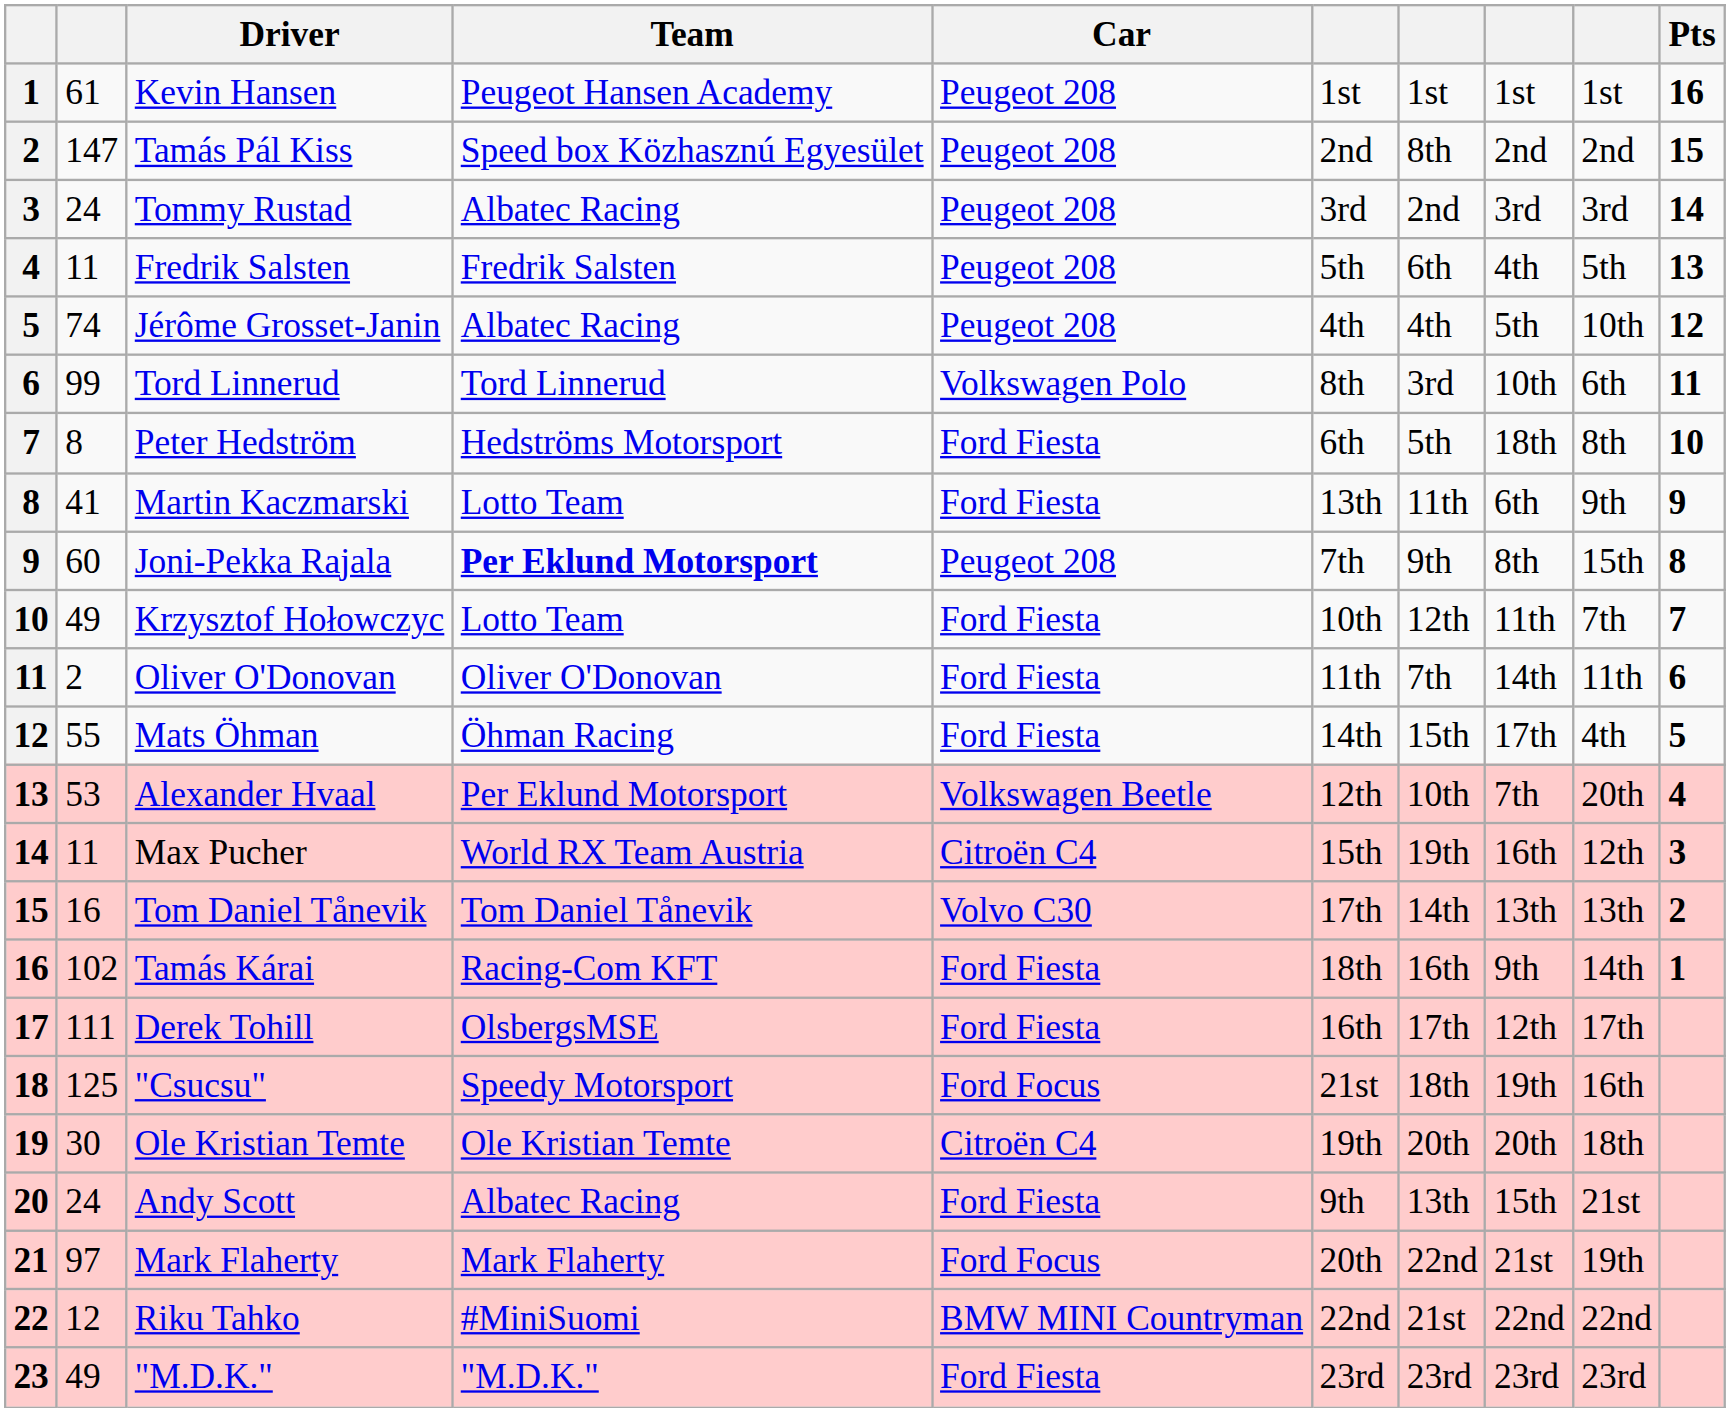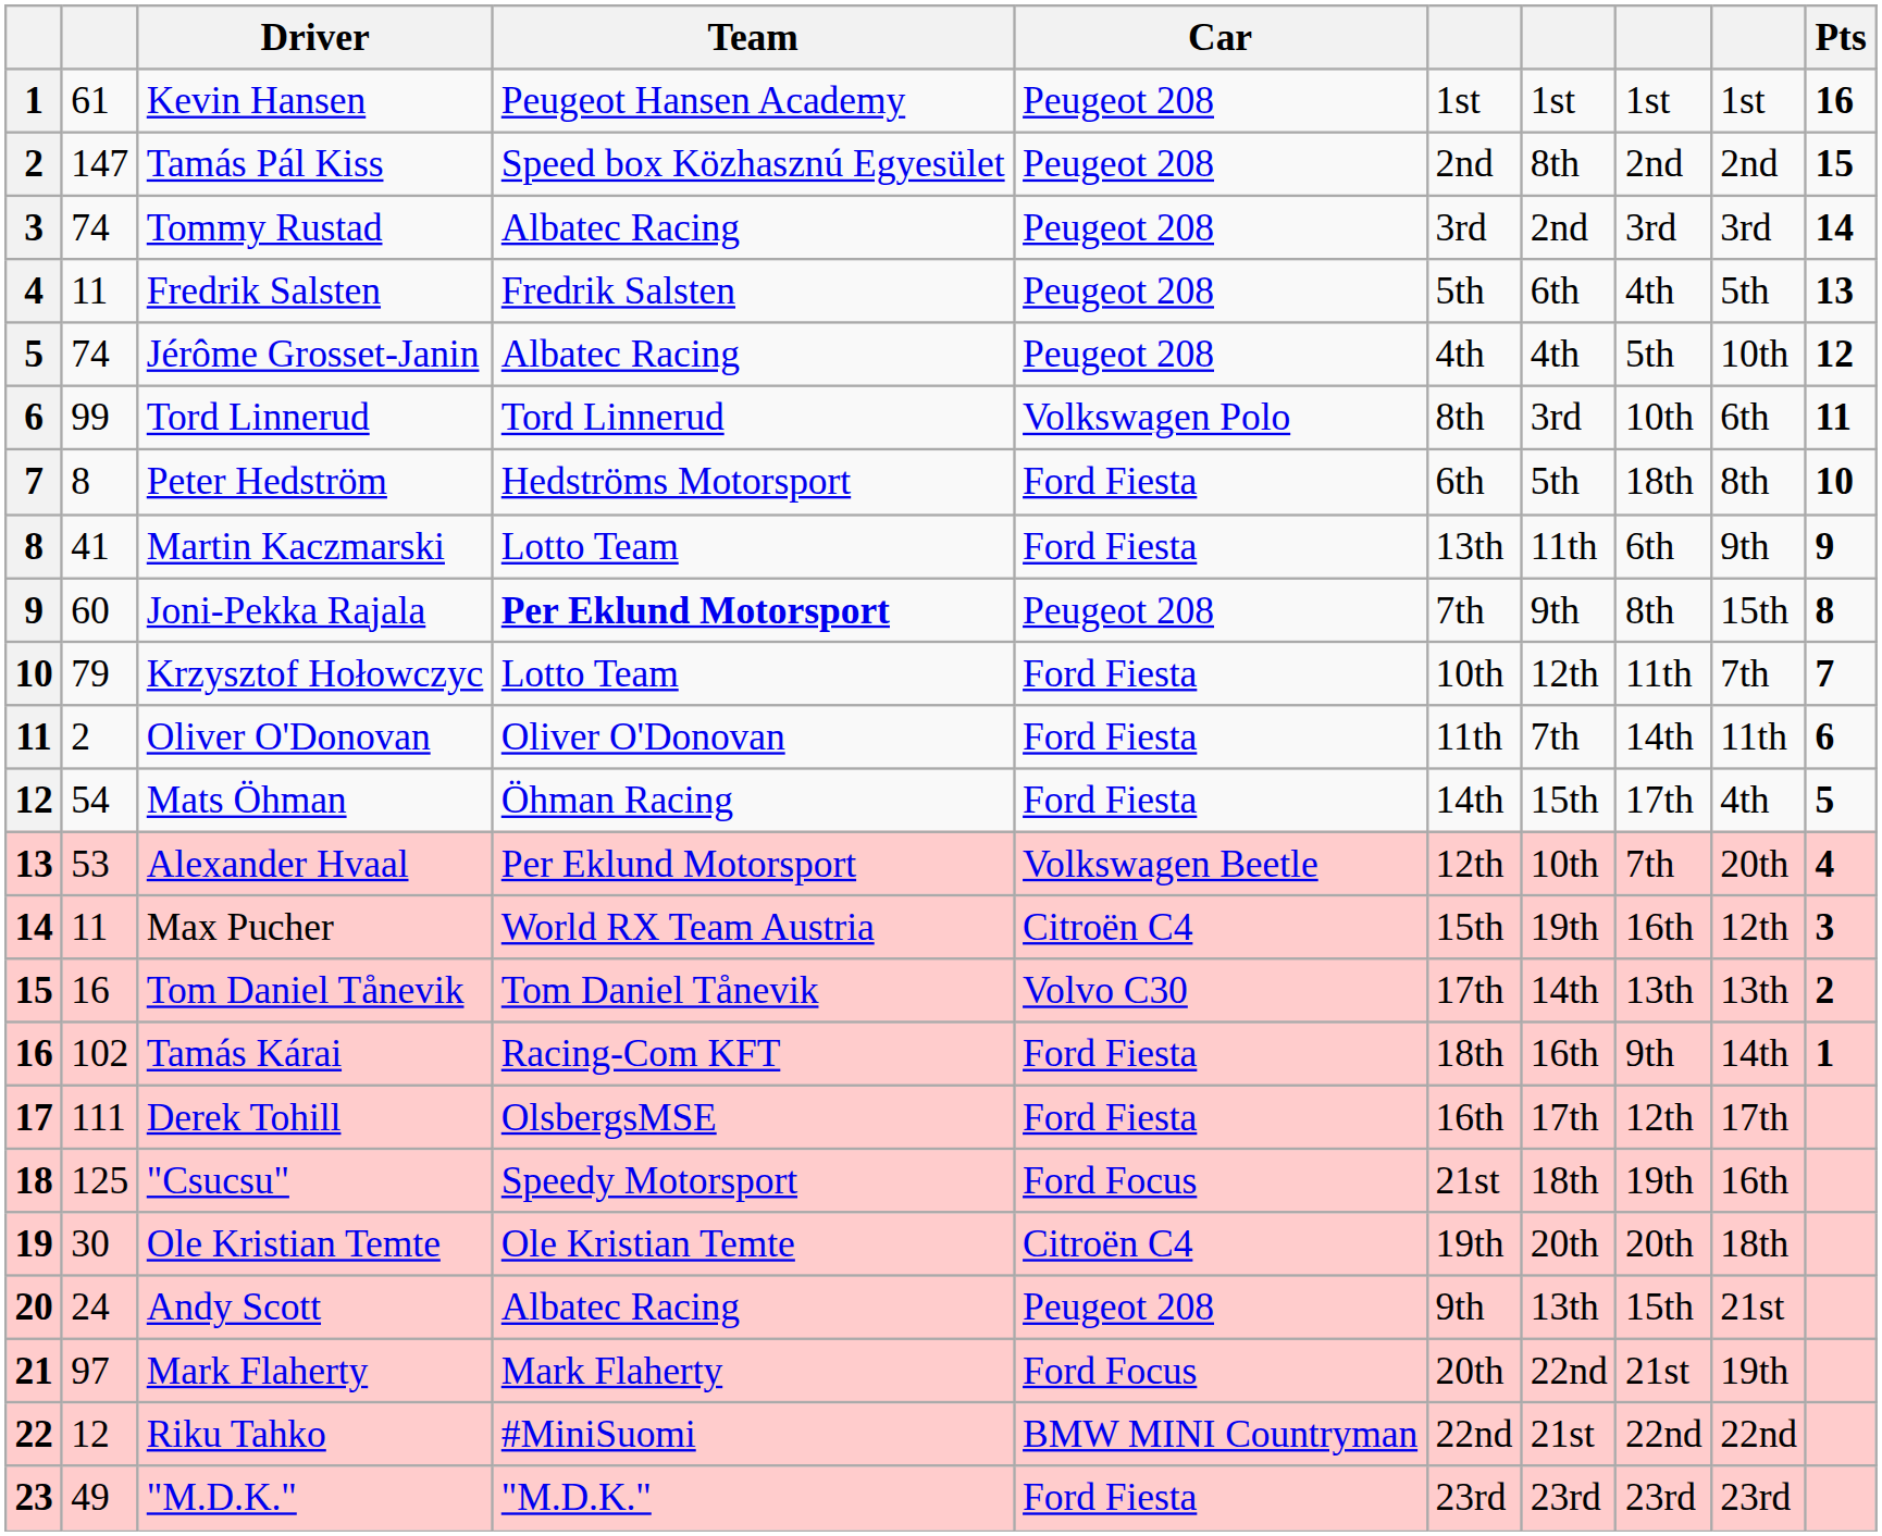 <table class=wikitable style="font-size:95%">
 <tr>
 <th></th>
 <th></th>
 <th>Driver</th>
 <th>Team</th>
 <th>Car</th>
 <th></th>
 <th></th>
 <th></th>
 <th></th>
 <th>Pts</th>
 </tr>
 <tr>
 <th>1</th>
 <td>61</td>
 <td> <a href='#'>Kevin Hansen</a></td>
 <td><a href='#'>Peugeot Hansen Academy</a></td>
 <td><a href='#'>Peugeot 208</a></td>
 <td>1st</td>
 <td>1st</td>
 <td>1st</td>
 <td>1st</td>
 <td><strong>16</strong></td>
 </tr>
 <tr>
 <th>2</th>
 <td>147</td>
 <td> <a href='#'>Tamás Pál Kiss</a></td>
 <td><a href='#'>Speed box Közhasznú Egyesület</a></td>
 <td><a href='#'>Peugeot 208</a></td>
 <td>2nd</td>
 <td>8th</td>
 <td>2nd</td>
 <td>2nd</td>
 <td><strong>15</strong></td>
 </tr>
 <tr>
 <th>3</th>
-<td>24</td>
+<td>74</td>
 <td> <a href='#'>Tommy Rustad</a></td>
 <td><a href='#'>Albatec Racing</a></td>
 <td><a href='#'>Peugeot 208</a></td>
 <td>3rd</td>
 <td>2nd</td>
 <td>3rd</td>
 <td>3rd</td>
 <td><strong>14</strong></td>
 </tr>
 <tr>
 <th>4</th>
 <td>11</td>
 <td> <a href='#'>Fredrik Salsten</a></td>
 <td><a href='#'>Fredrik Salsten</a></td>
 <td><a href='#'>Peugeot 208</a></td>
 <td>5th</td>
 <td>6th</td>
 <td>4th</td>
 <td>5th</td>
 <td><strong>13</strong></td>
 </tr>
 <tr>
 <th>5</th>
 <td>74</td>
 <td> <a href='#'>Jérôme Grosset-Janin</a></td>
 <td><a href='#'>Albatec Racing</a></td>
 <td><a href='#'>Peugeot 208</a></td>
 <td>4th</td>
 <td>4th</td>
 <td>5th</td>
 <td>10th</td>
 <td><strong>12</strong></td>
 </tr>
 <tr>
 <th>6</th>
 <td>99</td>
 <td> <a href='#'>Tord Linnerud</a></td>
 <td><a href='#'>Tord Linnerud</a></td>
 <td><a href='#'>Volkswagen Polo</a></td>
 <td>8th</td>
 <td>3rd</td>
 <td>10th</td>
 <td>6th</td>
 <td><strong>11</strong></td>
 </tr>
 <tr>
 <th>7</th>
 <td>8</td>
 <td> <a href='#'>Peter Hedström</a></td>
 <td><a href='#'>Hedströms Motorsport</a></td>
 <td><a href='#'>Ford Fiesta</a></td>
 <td>6th</td>
 <td>5th</td>
 <td>18th</td>
 <td>8th</td>
 <td><strong>10</strong></td>
 </tr>
 <tr>
 <th>8</th>
 <td>41</td>
 <td> <a href='#'>Martin Kaczmarski</a></td>
 <td><a href='#'>Lotto Team</a></td>
 <td><a href='#'>Ford Fiesta</a></td>
 <td>13th</td>
 <td>11th</td>
 <td>6th</td>
 <td>9th</td>
 <td><strong>9</strong></td>
 </tr>
 <tr>
 <th>9</th>
 <td>60</td>
 <td> <a href='#'>Joni-Pekka Rajala</a></td>
 <td><strong><a href='#'>Per Eklund Motorsport</a></strong></td>
 <td><a href='#'>Peugeot 208</a></td>
 <td>7th</td>
 <td>9th</td>
 <td>8th</td>
 <td>15th</td>
 <td><strong>8</strong></td>
 </tr>
 <tr>
 <th>10</th>
-<td>49</td>
+<td>79</td>
 <td> <a href='#'>Krzysztof Hołowczyc</a></td>
 <td><a href='#'>Lotto Team</a></td>
 <td><a href='#'>Ford Fiesta</a></td>
 <td>10th</td>
 <td>12th</td>
 <td>11th</td>
 <td>7th</td>
 <td><strong>7</strong></td>
 </tr>
 <tr>
 <th>11</th>
 <td>2</td>
 <td> <a href='#'>Oliver O'Donovan</a></td>
 <td><a href='#'>Oliver O'Donovan</a></td>
 <td><a href='#'>Ford Fiesta</a></td>
 <td>11th</td>
 <td>7th</td>
 <td>14th</td>
 <td>11th</td>
 <td><strong>6</strong></td>
 </tr>
 <tr>
 <th>12</th>
-<td>55</td>
+<td>54</td>
 <td> <a href='#'>Mats Öhman</a></td>
 <td><a href='#'>Öhman Racing</a></td>
 <td><a href='#'>Ford Fiesta</a></td>
 <td>14th</td>
 <td>15th</td>
 <td>17th</td>
 <td>4th</td>
 <td><strong>5</strong></td>
 </tr>
 <tr>
 <th style="background:#ffcccc;">13</th>
 <td style="background:#ffcccc;">53</td>
 <td style="background:#ffcccc;"> <a href='#'>Alexander Hvaal</a></td>
 <td style="background:#ffcccc;"><a href='#'>Per Eklund Motorsport</a></td>
 <td style="background:#ffcccc;"><a href='#'>Volkswagen Beetle</a></td>
 <td style="background:#ffcccc;">12th</td>
 <td style="background:#ffcccc;">10th</td>
 <td style="background:#ffcccc;">7th</td>
 <td style="background:#ffcccc;">20th</td>
 <td style="background:#ffcccc;"><strong>4</strong></td>
 </tr>
 <tr>
 <th style="background:#ffcccc;">14</th>
 <td style="background:#ffcccc;">11</td>
 <td style="background:#ffcccc;"> Max Pucher</td>
 <td style="background:#ffcccc;"><a href='#'>World RX Team Austria</a></td>
 <td style="background:#ffcccc;"><a href='#'>Citroën C4</a></td>
 <td style="background:#ffcccc;">15th</td>
 <td style="background:#ffcccc;">19th</td>
 <td style="background:#ffcccc;">16th</td>
 <td style="background:#ffcccc;">12th</td>
 <td style="background:#ffcccc;"><strong>3</strong></td>
 </tr>
 <tr>
 <th style="background:#ffcccc;">15</th>
 <td style="background:#ffcccc;">16</td>
 <td style="background:#ffcccc;"> <a href='#'>Tom Daniel Tånevik</a></td>
 <td style="background:#ffcccc;"><a href='#'>Tom Daniel Tånevik</a></td>
 <td style="background:#ffcccc;"><a href='#'>Volvo C30</a></td>
 <td style="background:#ffcccc;">17th</td>
 <td style="background:#ffcccc;">14th</td>
 <td style="background:#ffcccc;">13th</td>
 <td style="background:#ffcccc;">13th</td>
 <td style="background:#ffcccc;"><strong>2</strong></td>
 </tr>
 <tr>
 <th style="background:#ffcccc;">16</th>
 <td style="background:#ffcccc;">102</td>
 <td style="background:#ffcccc;"> <a href='#'>Tamás Kárai</a></td>
 <td style="background:#ffcccc;"><a href='#'>Racing-Com KFT</a></td>
 <td style="background:#ffcccc;"><a href='#'>Ford Fiesta</a></td>
 <td style="background:#ffcccc;">18th</td>
 <td style="background:#ffcccc;">16th</td>
 <td style="background:#ffcccc;">9th</td>
 <td style="background:#ffcccc;">14th</td>
 <td style="background:#ffcccc;"><strong>1</strong></td>
 </tr>
 <tr>
 <th style="background:#ffcccc;">17</th>
 <td style="background:#ffcccc;">111</td>
 <td style="background:#ffcccc;"> <a href='#'>Derek Tohill</a></td>
 <td style="background:#ffcccc;"><a href='#'>OlsbergsMSE</a></td>
 <td style="background:#ffcccc;"><a href='#'>Ford Fiesta</a></td>
 <td style="background:#ffcccc;">16th</td>
 <td style="background:#ffcccc;">17th</td>
 <td style="background:#ffcccc;">12th</td>
 <td style="background:#ffcccc;">17th</td>
 <td style="background:#ffcccc;"></td>
 </tr>
 <tr>
 <th style="background:#ffcccc;">18</th>
 <td style="background:#ffcccc;">125</td>
 <td style="background:#ffcccc;"> <a href='#'>"Csucsu"</a></td>
 <td style="background:#ffcccc;"><a href='#'>Speedy Motorsport</a></td>
 <td style="background:#ffcccc;"><a href='#'>Ford Focus</a></td>
 <td style="background:#ffcccc;">21st</td>
 <td style="background:#ffcccc;">18th</td>
 <td style="background:#ffcccc;">19th</td>
 <td style="background:#ffcccc;">16th</td>
 <td style="background:#ffcccc;"></td>
 </tr>
 <tr>
 <th style="background:#ffcccc;">19</th>
 <td style="background:#ffcccc;">30</td>
 <td style="background:#ffcccc;"> <a href='#'>Ole Kristian Temte</a></td>
 <td style="background:#ffcccc;"><a href='#'>Ole Kristian Temte</a></td>
 <td style="background:#ffcccc;"><a href='#'>Citroën C4</a></td>
 <td style="background:#ffcccc;">19th</td>
 <td style="background:#ffcccc;">20th</td>
 <td style="background:#ffcccc;">20th</td>
 <td style="background:#ffcccc;">18th</td>
 <td style="background:#ffcccc;"></td>
 </tr>
 <tr>
 <th style="background:#ffcccc;">20</th>
 <td style="background:#ffcccc;">24</td>
 <td style="background:#ffcccc;"> <a href='#'>Andy Scott</a></td>
 <td style="background:#ffcccc;"><a href='#'>Albatec Racing</a></td>
-<td style="background:#ffcccc;"><a href='#'>Ford Fiesta</a></td>
+<td style="background:#ffcccc;"><a href='#'>Peugeot 208</a></td>
 <td style="background:#ffcccc;">9th</td>
 <td style="background:#ffcccc;">13th</td>
 <td style="background:#ffcccc;">15th</td>
 <td style="background:#ffcccc;">21st</td>
 <td style="background:#ffcccc;"></td>
 </tr>
 <tr>
 <th style="background:#ffcccc;">21</th>
 <td style="background:#ffcccc;">97</td>
 <td style="background:#ffcccc;"> <a href='#'>Mark Flaherty</a></td>
 <td style="background:#ffcccc;"><a href='#'>Mark Flaherty</a></td>
 <td style="background:#ffcccc;"><a href='#'>Ford Focus</a></td>
 <td style="background:#ffcccc;">20th</td>
 <td style="background:#ffcccc;">22nd</td>
 <td style="background:#ffcccc;">21st</td>
 <td style="background:#ffcccc;">19th</td>
 <td style="background:#ffcccc;"></td>
 </tr>
 <tr>
 <th style="background:#ffcccc;">22</th>
 <td style="background:#ffcccc;">12</td>
 <td style="background:#ffcccc;"> <a href='#'>Riku Tahko</a></td>
 <td style="background:#ffcccc;"><a href='#'>#MiniSuomi</a></td>
 <td style="background:#ffcccc;"><a href='#'>BMW MINI Countryman</a></td>
 <td style="background:#ffcccc;">22nd</td>
 <td style="background:#ffcccc;">21st</td>
 <td style="background:#ffcccc;">22nd</td>
 <td style="background:#ffcccc;">22nd</td>
 <td style="background:#ffcccc;"></td>
 </tr>
 <tr>
 <th style="background:#ffcccc;">23</th>
 <td style="background:#ffcccc;">49</td>
 <td style="background:#ffcccc;"> <a href='#'>"M.D.K."</a></td>
 <td style="background:#ffcccc;"><a href='#'>"M.D.K."</a></td>
 <td style="background:#ffcccc;"><a href='#'>Ford Fiesta</a></td>
 <td style="background:#ffcccc;">23rd</td>
 <td style="background:#ffcccc;">23rd</td>
 <td style="background:#ffcccc;">23rd</td>
 <td style="background:#ffcccc;">23rd</td>
 <td style="background:#ffcccc;"></td>
 </tr>
 </table>
